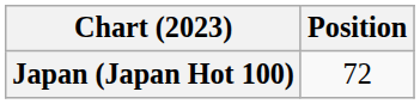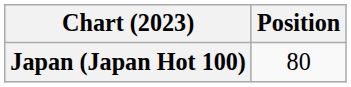 <table class="wikitable plainrowheaders" style="text-align:center">
 <tr>
 <th scope="col">Chart (2023)</th>
 <th scope="col">Position</th>
 </tr>
 <tr>
 <th scope="row">Japan (Japan Hot 100)</th>
-<td>72</td>
+<td>80</td>
 </tr>
 </table>
